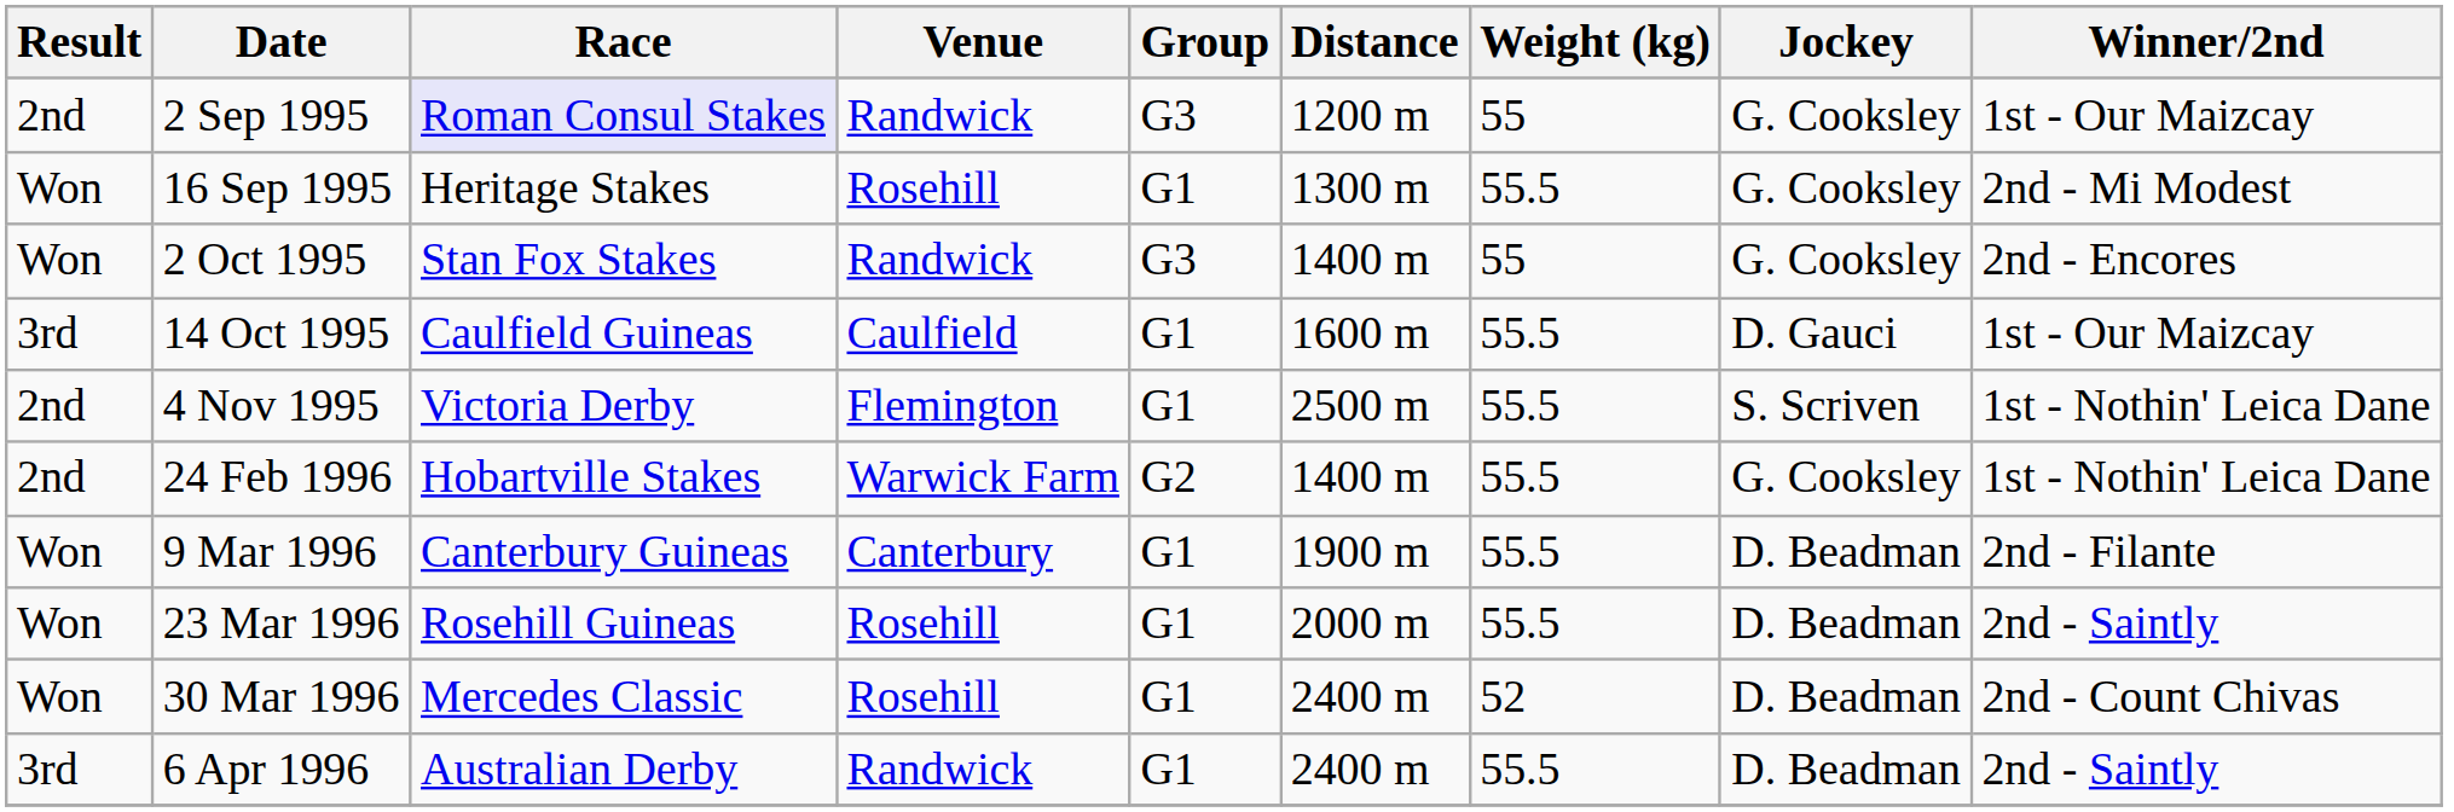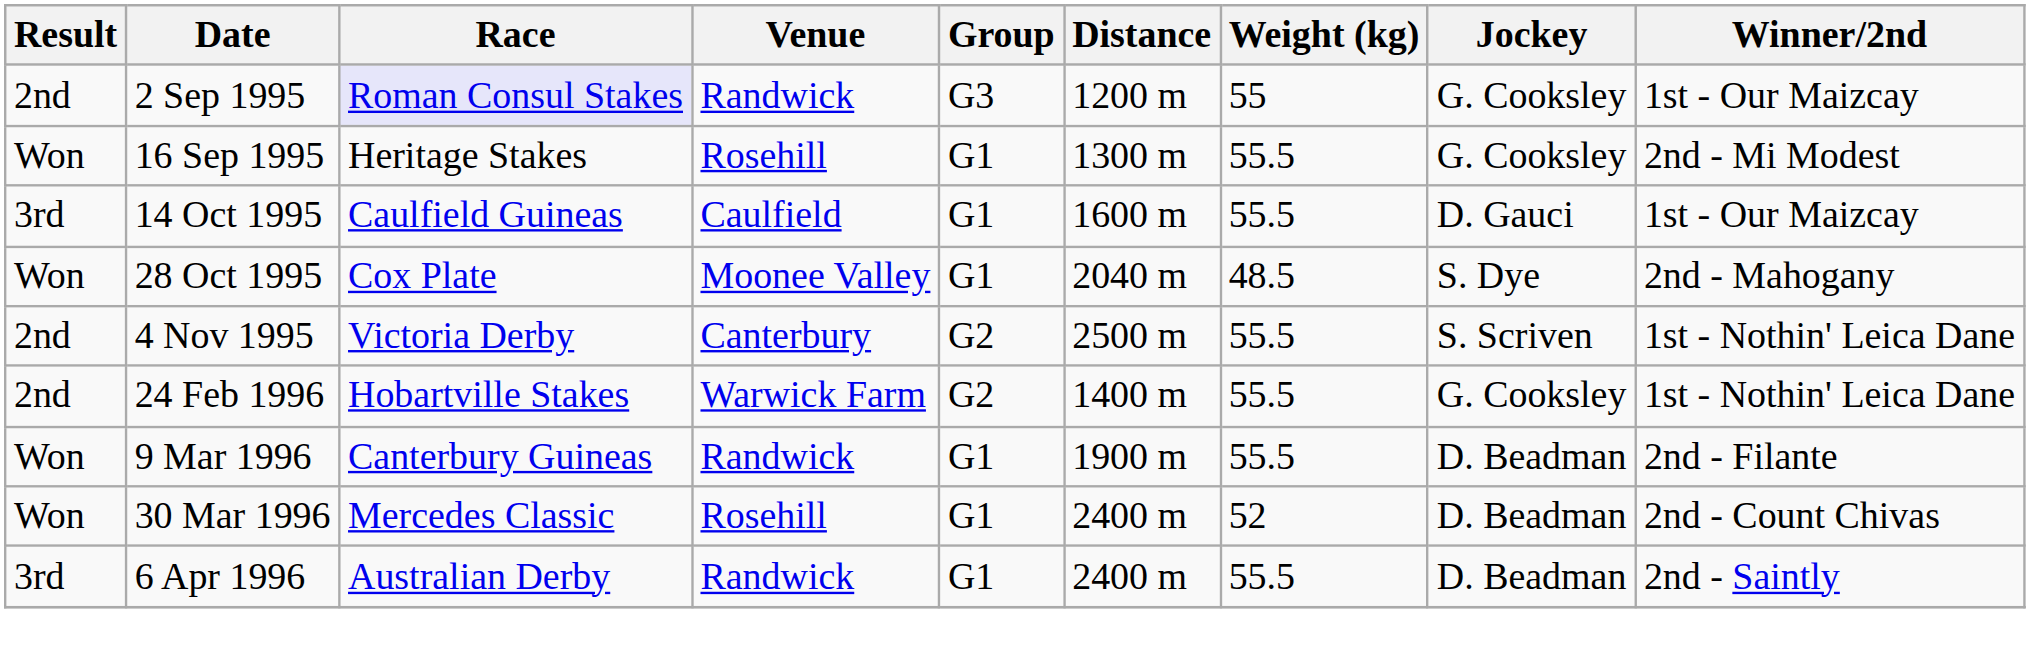 <table class="wikitable">
 <tr style="background:silver; color:black">
 <th>Result</th>
 <th>Date</th>
 <th>Race</th>
 <th>Venue</th>
 <th>Group</th>
 <th>Distance</th>
 <th>Weight (kg)</th>
 <th>Jockey</th>
 <th>Winner/2nd</th>
 </tr>
 <tr>
 <td>2nd</td>
 <td>2 Sep 1995</td>
 <td style="background: lavender;"><a href='#'>Roman Consul Stakes</a></td>
 <td><a href='#'>Randwick</a></td>
 <td>G3</td>
 <td>1200 m</td>
 <td>55</td>
 <td>G. Cooksley</td>
 <td>1st - Our Maizcay</td>
 </tr>
 <tr>
 <td>Won</td>
 <td>16 Sep 1995</td>
 <td>Heritage Stakes</td>
 <td><a href='#'>Rosehill</a></td>
 <td>G1</td>
 <td>1300 m</td>
 <td>55.5</td>
 <td>G. Cooksley</td>
 <td>2nd - Mi Modest</td>
 </tr>
 <tr>
-<td>Won</td>
-<td>2 Oct 1995</td>
-<td><a href='#'>Stan Fox Stakes</a></td>
-<td><a href='#'>Randwick</a></td>
-<td>G3</td>
-<td>1400 m</td>
-<td>55</td>
-<td>G. Cooksley</td>
-<td>2nd - Encores</td>
-</tr>
-<tr>
 <td>3rd</td>
 <td>14 Oct 1995</td>
 <td><a href='#'>Caulfield Guineas</a></td>
 <td><a href='#'>Caulfield</a></td>
 <td>G1</td>
 <td>1600 m</td>
 <td>55.5</td>
 <td>D. Gauci</td>
 <td>1st - Our Maizcay</td>
 </tr>
 <tr>
+<td>Won</td>
+<td>28 Oct 1995</td>
+<td><a href='#'>Cox Plate</a></td>
+<td><a href='#'>Moonee Valley</a></td>
+<td>G1</td>
+<td>2040 m</td>
+<td>48.5</td>
+<td>S. Dye</td>
+<td>2nd - Mahogany</td>
+</tr>
+<tr>
 <td>2nd</td>
 <td>4 Nov 1995</td>
 <td><a href='#'>Victoria Derby</a></td>
-<td><a href='#'>Flemington</a></td>
-<td>G1</td>
+<td><a href='#'>Canterbury</a></td>
+<td>G2</td>
 <td>2500 m</td>
 <td>55.5</td>
 <td>S. Scriven</td>
 <td>1st - Nothin' Leica Dane</td>
 </tr>
 <tr>
 <td>2nd</td>
 <td>24 Feb 1996</td>
 <td><a href='#'>Hobartville Stakes</a></td>
 <td><a href='#'>Warwick Farm</a></td>
 <td>G2</td>
 <td>1400 m</td>
 <td>55.5</td>
 <td>G. Cooksley</td>
 <td>1st - Nothin' Leica Dane</td>
 </tr>
 <tr>
 <td>Won</td>
 <td>9 Mar 1996</td>
 <td><a href='#'>Canterbury Guineas</a></td>
-<td><a href='#'>Canterbury</a></td>
+<td><a href='#'>Randwick</a></td>
 <td>G1</td>
 <td>1900 m</td>
 <td>55.5</td>
 <td>D. Beadman</td>
 <td>2nd - Filante</td>
-</tr>
-<tr>
-<td>Won</td>
-<td>23 Mar 1996</td>
-<td><a href='#'>Rosehill Guineas</a></td>
-<td><a href='#'>Rosehill</a></td>
-<td>G1</td>
-<td>2000 m</td>
-<td>55.5</td>
-<td>D. Beadman</td>
-<td>2nd - <a href='#'>Saintly</a></td>
 </tr>
 <tr>
 <td>Won</td>
 <td>30 Mar 1996</td>
 <td><a href='#'>Mercedes Classic</a></td>
 <td><a href='#'>Rosehill</a></td>
 <td>G1</td>
 <td>2400 m</td>
 <td>52</td>
 <td>D. Beadman</td>
 <td>2nd - Count Chivas</td>
 </tr>
 <tr>
 <td>3rd</td>
 <td>6 Apr 1996</td>
 <td><a href='#'>Australian Derby</a></td>
 <td><a href='#'>Randwick</a></td>
 <td>G1</td>
 <td>2400 m</td>
 <td>55.5</td>
 <td>D. Beadman</td>
 <td>2nd - <a href='#'>Saintly</a></td>
 </tr>
 <tr>
 </tr>
 </table>
